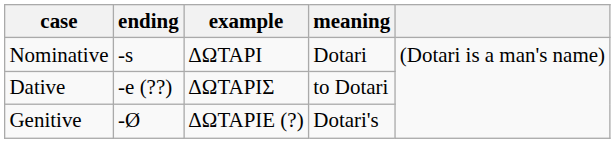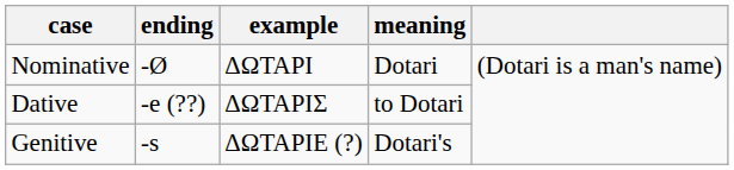 <table class="wikitable">
 <tr>
 <th>case</th>
 <th>ending</th>
 <th>example</th>
 <th>meaning</th>
 <th></th>
 </tr>
 <tr>
 <td>Nominative</td>
-<td>-s</td>
+<td>-Ø</td>
 <td>ΔΩΤΑΡΙ</td>
 <td>Dotari</td>
 <td rowspan="3" valign="top">(Dotari is a man's name)</td>
 </tr>
 <tr>
 <td>Dative</td>
 <td>-e (??)</td>
 <td>ΔΩΤΑΡΙΣ</td>
 <td>to Dotari</td>
 </tr>
 <tr>
 <td>Genitive</td>
-<td>-Ø</td>
+<td>-s</td>
 <td>ΔΩΤΑΡΙΕ (?)</td>
 <td>Dotari's</td>
 </tr>
 </table>
